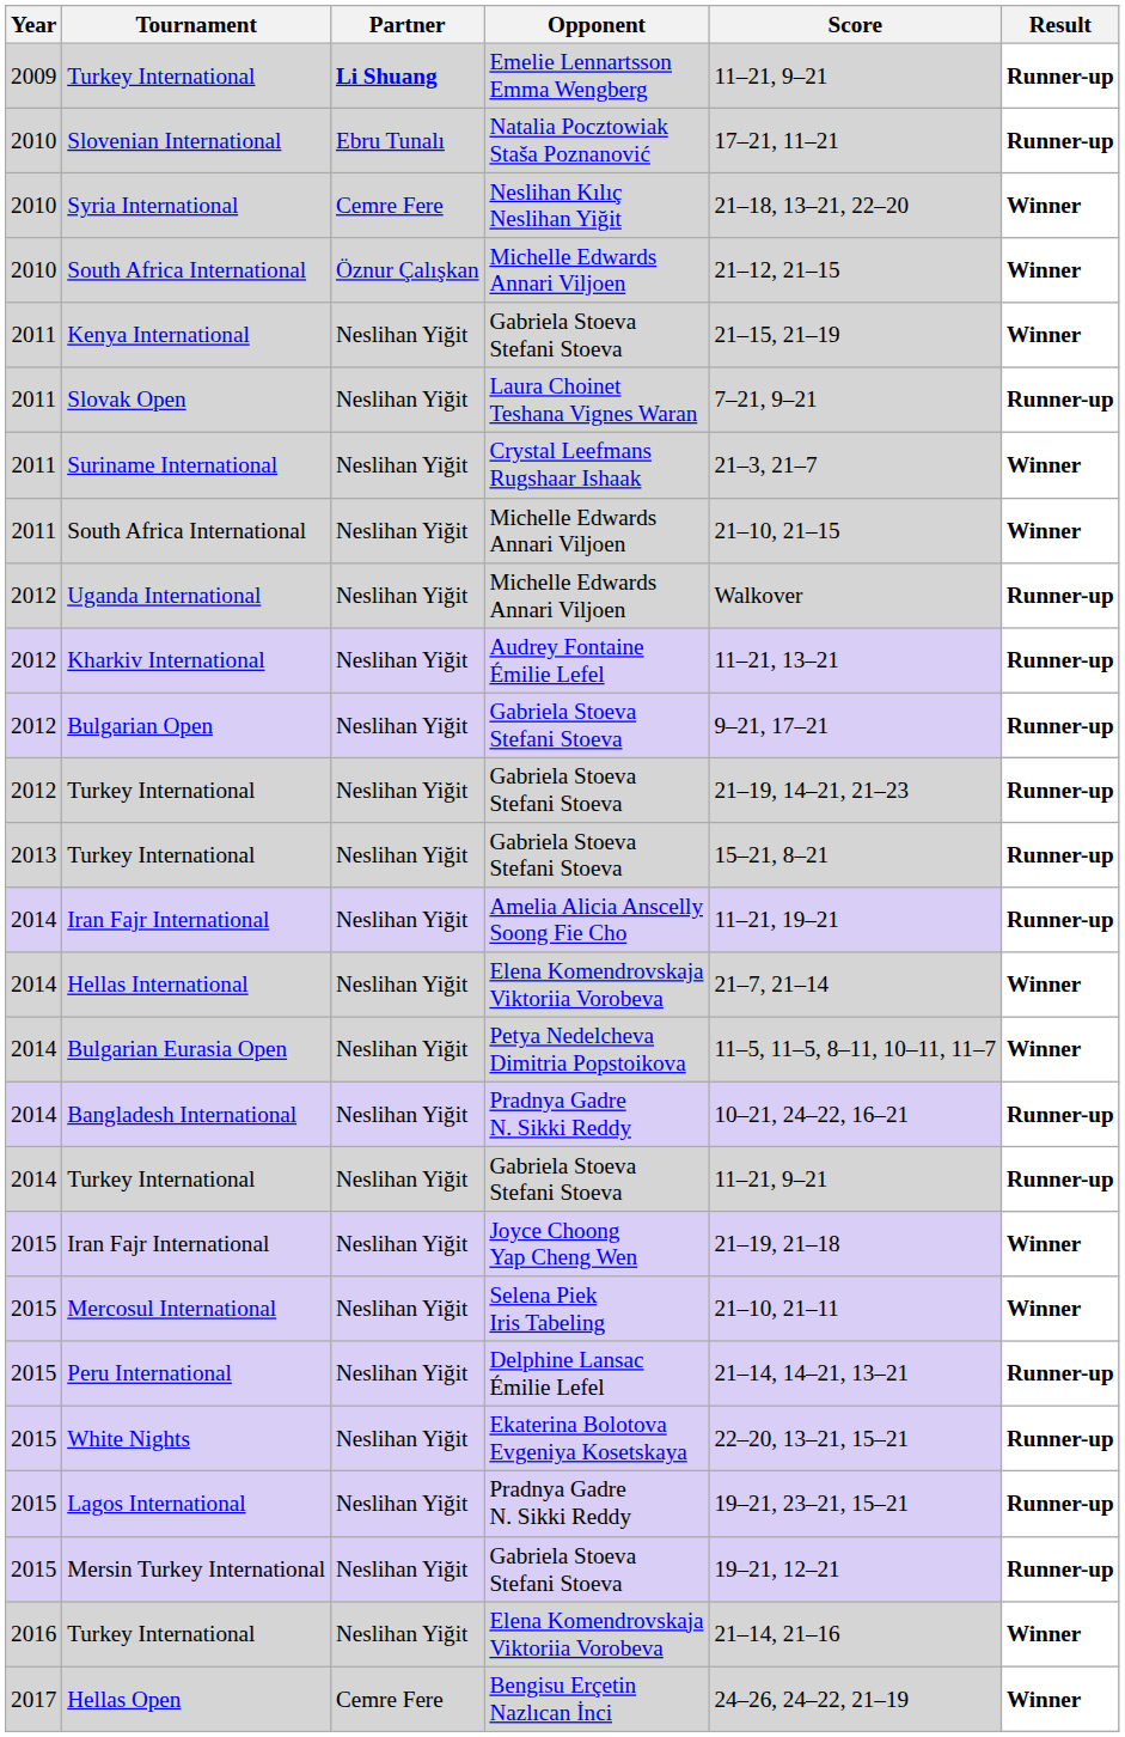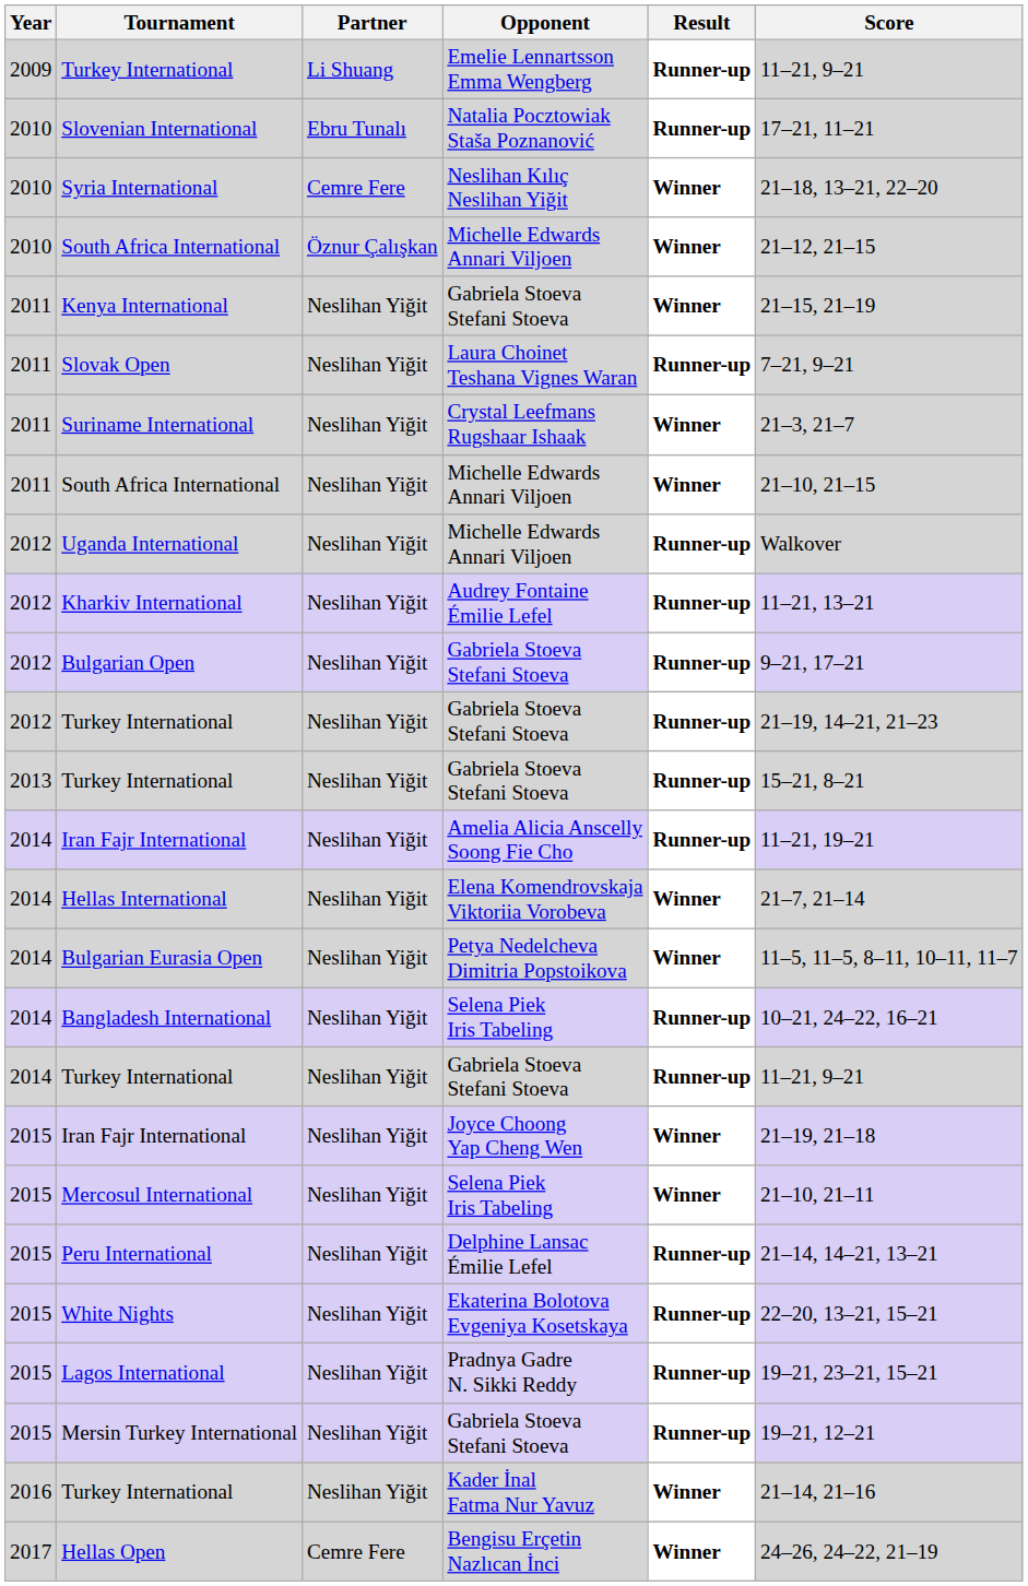 <table class="sortable wikitable" style="font-size:95%">
 <tr>
 <th>Year</th>
 <th>Tournament</th>
 <th>Partner</th>
 <th>Opponent</th>
+<th>Result</th>
 <th>Score</th>
-<th>Result</th>
 </tr>
 <tr style="background:#D5D5D5">
 <td align="center">2009</td>
 <td align="left"><a href='#'>Turkey International</a></td>
-<td align="left"><strong> <a href='#'>Li Shuang</a></strong></td>
+<td align="left"> <a href='#'>Li Shuang</a></td>
 <td align="left"> <a href='#'>Emelie Lennartsson</a><br> <a href='#'>Emma Wengberg</a></td>
+<td style="text-align:left; background:white"> <strong>Runner-up</strong></td>
 <td align="left">11–21, 9–21</td>
-<td style="text-align:left; background:white"> <strong>Runner-up</strong></td>
 </tr>
 <tr style="background:#D5D5D5">
 <td align="center">2010</td>
 <td align="left"><a href='#'>Slovenian International</a></td>
 <td align="left"> <a href='#'>Ebru Tunalı</a></td>
 <td align="left"> <a href='#'>Natalia Pocztowiak</a><br> <a href='#'>Staša Poznanović</a></td>
+<td style="text-align:left; background:white"> <strong>Runner-up</strong></td>
 <td align="left">17–21, 11–21</td>
-<td style="text-align:left; background:white"> <strong>Runner-up</strong></td>
 </tr>
 <tr style="background:#D5D5D5">
 <td align="center">2010</td>
 <td align="left"><a href='#'>Syria International</a></td>
 <td align="left"> <a href='#'>Cemre Fere</a></td>
 <td align="left"> <a href='#'>Neslihan Kılıç</a><br> <a href='#'>Neslihan Yiğit</a></td>
+<td style="text-align:left; background:white"> <strong>Winner</strong></td>
 <td align="left">21–18, 13–21, 22–20</td>
-<td style="text-align:left; background:white"> <strong>Winner</strong></td>
 </tr>
 <tr style="background:#D5D5D5">
 <td align="center">2010</td>
 <td align="left"><a href='#'>South Africa International</a></td>
 <td align="left"> <a href='#'>Öznur Çalışkan</a></td>
 <td align="left"> <a href='#'>Michelle Edwards</a><br> <a href='#'>Annari Viljoen</a></td>
+<td style="text-align:left; background:white"> <strong>Winner</strong></td>
 <td align="left">21–12, 21–15</td>
-<td style="text-align:left; background:white"> <strong>Winner</strong></td>
 </tr>
 <tr style="background:#D5D5D5">
 <td align="center">2011</td>
 <td align="left"><a href='#'>Kenya International</a></td>
 <td align="left"> Neslihan Yiğit</td>
 <td align="left"> Gabriela Stoeva<br> Stefani Stoeva</td>
+<td style="text-align:left; background:white"> <strong>Winner</strong></td>
 <td align="left">21–15, 21–19</td>
-<td style="text-align:left; background:white"> <strong>Winner</strong></td>
 </tr>
 <tr style="background:#D5D5D5">
 <td align="center">2011</td>
 <td align="left"><a href='#'>Slovak Open</a></td>
 <td align="left"> Neslihan Yiğit</td>
 <td align="left"> <a href='#'>Laura Choinet</a><br> <a href='#'>Teshana Vignes Waran</a></td>
+<td style="text-align:left; background:white"> <strong>Runner-up</strong></td>
 <td align="left">7–21, 9–21</td>
-<td style="text-align:left; background:white"> <strong>Runner-up</strong></td>
 </tr>
 <tr style="background:#D5D5D5">
 <td align="center">2011</td>
 <td align="left"><a href='#'>Suriname International</a></td>
 <td align="left"> Neslihan Yiğit</td>
 <td align="left"> <a href='#'>Crystal Leefmans</a><br> <a href='#'>Rugshaar Ishaak</a></td>
+<td style="text-align:left; background:white"> <strong>Winner</strong></td>
 <td align="left">21–3, 21–7</td>
-<td style="text-align:left; background:white"> <strong>Winner</strong></td>
 </tr>
 <tr style="background:#D5D5D5">
 <td align="center">2011</td>
 <td align="left">South Africa International</td>
 <td align="left"> Neslihan Yiğit</td>
 <td align="left"> Michelle Edwards<br> Annari Viljoen</td>
+<td style="text-align:left; background:white"> <strong>Winner</strong></td>
 <td align="left">21–10, 21–15</td>
-<td style="text-align:left; background:white"> <strong>Winner</strong></td>
 </tr>
 <tr style="background:#D5D5D5">
 <td align="center">2012</td>
 <td align="left"><a href='#'>Uganda International</a></td>
 <td align="left"> Neslihan Yiğit</td>
 <td align="left"> Michelle Edwards<br> Annari Viljoen</td>
+<td style="text-align:left; background:white"> <strong>Runner-up</strong></td>
 <td align="left">Walkover</td>
-<td style="text-align:left; background:white"> <strong>Runner-up</strong></td>
 </tr>
 <tr style="background:#D8CEF6">
 <td align="center">2012</td>
 <td align="left"><a href='#'>Kharkiv International</a></td>
 <td align="left"> Neslihan Yiğit</td>
 <td align="left"> <a href='#'>Audrey Fontaine</a><br> <a href='#'>Émilie Lefel</a></td>
+<td style="text-align:left; background:white"> <strong>Runner-up</strong></td>
 <td align="left">11–21, 13–21</td>
-<td style="text-align:left; background:white"> <strong>Runner-up</strong></td>
 </tr>
 <tr style="background:#D8CEF6">
 <td align="center">2012</td>
 <td align="left"><a href='#'>Bulgarian Open</a></td>
 <td align="left"> Neslihan Yiğit</td>
 <td align="left"> <a href='#'>Gabriela Stoeva</a><br> <a href='#'>Stefani Stoeva</a></td>
+<td style="text-align:left; background:white"> <strong>Runner-up</strong></td>
 <td align="left">9–21, 17–21</td>
-<td style="text-align:left; background:white"> <strong>Runner-up</strong></td>
 </tr>
 <tr style="background:#D5D5D5">
 <td align="center">2012</td>
 <td align="left">Turkey International</td>
 <td align="left"> Neslihan Yiğit</td>
 <td align="left"> Gabriela Stoeva<br> Stefani Stoeva</td>
+<td style="text-align:left; background:white"> <strong>Runner-up</strong></td>
 <td align="left">21–19, 14–21, 21–23</td>
-<td style="text-align:left; background:white"> <strong>Runner-up</strong></td>
 </tr>
 <tr style="background:#D5D5D5">
 <td align="center">2013</td>
 <td align="left">Turkey International</td>
 <td align="left"> Neslihan Yiğit</td>
 <td align="left"> Gabriela Stoeva<br> Stefani Stoeva</td>
+<td style="text-align:left; background:white"> <strong>Runner-up</strong></td>
 <td align="left">15–21, 8–21</td>
-<td style="text-align:left; background:white"> <strong>Runner-up</strong></td>
 </tr>
 <tr style="background:#D8CEF6">
 <td align="center">2014</td>
 <td align="left"><a href='#'>Iran Fajr International</a></td>
 <td align="left"> Neslihan Yiğit</td>
 <td align="left"> <a href='#'>Amelia Alicia Anscelly</a><br> <a href='#'>Soong Fie Cho</a></td>
+<td style="text-align:left; background:white"> <strong>Runner-up</strong></td>
 <td align="left">11–21, 19–21</td>
-<td style="text-align:left; background:white"> <strong>Runner-up</strong></td>
 </tr>
 <tr style="background:#D5D5D5">
 <td align="center">2014</td>
 <td align="left"><a href='#'>Hellas International</a></td>
 <td align="left"> Neslihan Yiğit</td>
 <td align="left"> <a href='#'>Elena Komendrovskaja</a><br> <a href='#'>Viktoriia Vorobeva</a></td>
+<td style="text-align:left; background:white"> <strong>Winner</strong></td>
 <td align="left">21–7, 21–14</td>
-<td style="text-align:left; background:white"> <strong>Winner</strong></td>
 </tr>
 <tr style="background:#D5D5D5">
 <td align="center">2014</td>
 <td align="left"><a href='#'>Bulgarian Eurasia Open</a></td>
 <td align="left"> Neslihan Yiğit</td>
 <td align="left"> <a href='#'>Petya Nedelcheva</a><br> <a href='#'>Dimitria Popstoikova</a></td>
+<td style="text-align:left; background:white"> <strong>Winner</strong></td>
 <td align="left">11–5, 11–5, 8–11, 10–11, 11–7</td>
-<td style="text-align:left; background:white"> <strong>Winner</strong></td>
 </tr>
 <tr style="background:#D8CEF6">
 <td align="center">2014</td>
 <td align="left"><a href='#'>Bangladesh International</a></td>
 <td align="left"> Neslihan Yiğit</td>
-<td align="left"> <a href='#'>Pradnya Gadre</a><br> <a href='#'>N. Sikki Reddy</a></td>
+<td align="left"> <a href='#'>Selena Piek</a><br> <a href='#'>Iris Tabeling</a></td>
+<td style="text-align:left; background:white"> <strong>Runner-up</strong></td>
 <td align="left">10–21, 24–22, 16–21</td>
-<td style="text-align:left; background:white"> <strong>Runner-up</strong></td>
 </tr>
 <tr style="background:#D5D5D5">
 <td align="center">2014</td>
 <td align="left">Turkey International</td>
 <td align="left"> Neslihan Yiğit</td>
 <td align="left"> Gabriela Stoeva<br> Stefani Stoeva</td>
+<td style="text-align:left; background:white"> <strong>Runner-up</strong></td>
 <td align="left">11–21, 9–21</td>
-<td style="text-align:left; background:white"> <strong>Runner-up</strong></td>
 </tr>
 <tr style="background:#D8CEF6">
 <td align="center">2015</td>
 <td align="left">Iran Fajr International</td>
 <td align="left"> Neslihan Yiğit</td>
 <td align="left"> <a href='#'>Joyce Choong</a><br> <a href='#'>Yap Cheng Wen</a></td>
+<td style="text-align:left; background:white"> <strong>Winner</strong></td>
 <td align="left">21–19, 21–18</td>
-<td style="text-align:left; background:white"> <strong>Winner</strong></td>
 </tr>
 <tr style="background:#D8CEF6">
 <td align="center">2015</td>
 <td align="left"><a href='#'>Mercosul International</a></td>
 <td align="left"> Neslihan Yiğit</td>
 <td align="left"> <a href='#'>Selena Piek</a><br> <a href='#'>Iris Tabeling</a></td>
+<td style="text-align:left; background:white"> <strong>Winner</strong></td>
 <td align="left">21–10, 21–11</td>
-<td style="text-align:left; background:white"> <strong>Winner</strong></td>
 </tr>
 <tr style="background:#D8CEF6">
 <td align="center">2015</td>
 <td align="left"><a href='#'>Peru International</a></td>
 <td align="left"> Neslihan Yiğit</td>
 <td align="left"> <a href='#'>Delphine Lansac</a><br> Émilie Lefel</td>
+<td style="text-align:left; background:white"> <strong>Runner-up</strong></td>
 <td align="left">21–14, 14–21, 13–21</td>
-<td style="text-align:left; background:white"> <strong>Runner-up</strong></td>
 </tr>
 <tr style="background:#D8CEF6">
 <td align="center">2015</td>
 <td align="left"><a href='#'>White Nights</a></td>
 <td align="left"> Neslihan Yiğit</td>
 <td align="left"> <a href='#'>Ekaterina Bolotova</a><br> <a href='#'>Evgeniya Kosetskaya</a></td>
+<td style="text-align:left; background:white"> <strong>Runner-up</strong></td>
 <td align="left">22–20, 13–21, 15–21</td>
-<td style="text-align:left; background:white"> <strong>Runner-up</strong></td>
 </tr>
 <tr style="background:#D8CEF6">
 <td align="center">2015</td>
 <td align="left"><a href='#'>Lagos International</a></td>
 <td align="left"> Neslihan Yiğit</td>
 <td align="left"> Pradnya Gadre<br> N. Sikki Reddy</td>
+<td style="text-align:left; background:white"> <strong>Runner-up</strong></td>
 <td align="left">19–21, 23–21, 15–21</td>
-<td style="text-align:left; background:white"> <strong>Runner-up</strong></td>
 </tr>
 <tr style="background:#D8CEF6">
 <td align="center">2015</td>
 <td align="left">Mersin Turkey International</td>
 <td align="left"> Neslihan Yiğit</td>
 <td align="left"> Gabriela Stoeva<br> Stefani Stoeva</td>
+<td style="text-align:left; background:white"> <strong>Runner-up</strong></td>
 <td align="left">19–21, 12–21</td>
-<td style="text-align:left; background:white"> <strong>Runner-up</strong></td>
 </tr>
 <tr style="background:#D5D5D5">
 <td align="center">2016</td>
 <td align="left">Turkey International</td>
 <td align="left"> Neslihan Yiğit</td>
-<td align="left"> <a href='#'>Elena Komendrovskaja</a><br> <a href='#'>Viktoriia Vorobeva</a></td>
+<td align="left"> <a href='#'>Kader İnal</a><br> <a href='#'>Fatma Nur Yavuz</a></td>
+<td style="text-align:left; background:white"> <strong>Winner</strong></td>
 <td align="left">21–14, 21–16</td>
-<td style="text-align:left; background:white"> <strong>Winner</strong></td>
 </tr>
 <tr style="background:#D5D5D5">
 <td align="center">2017</td>
 <td align="left"><a href='#'>Hellas Open</a></td>
 <td align="left"> Cemre Fere</td>
 <td align="left"> <a href='#'>Bengisu Erçetin</a><br> <a href='#'>Nazlıcan İnci</a></td>
+<td style="text-align:left; background:white"> <strong>Winner</strong></td>
 <td align="left">24–26, 24–22, 21–19</td>
-<td style="text-align:left; background:white"> <strong>Winner</strong></td>
 </tr>
 </table>
